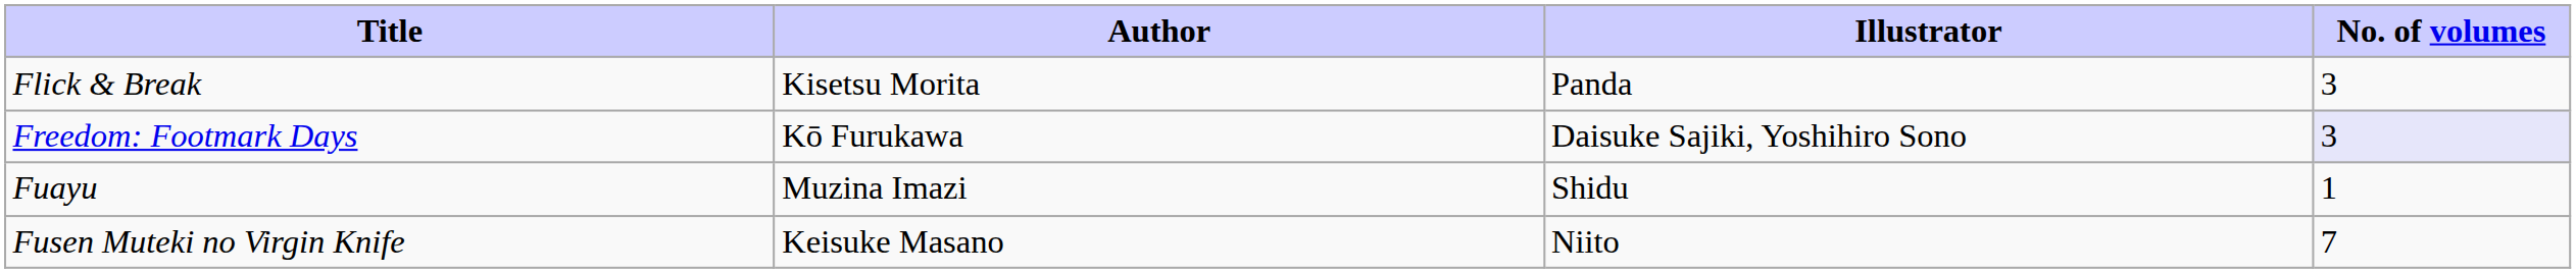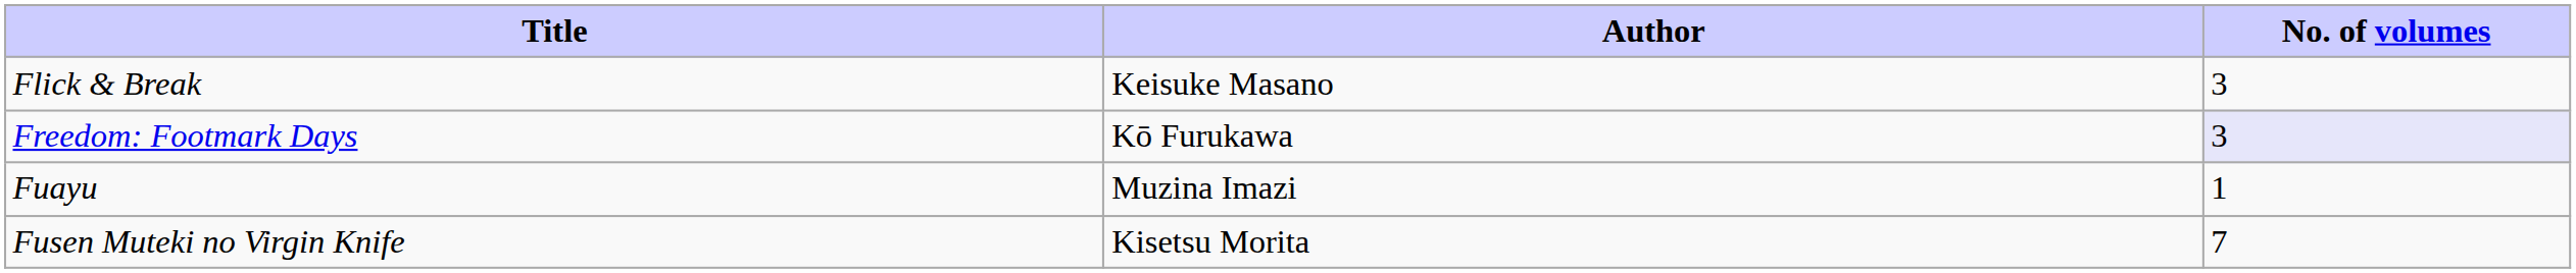 <table class="wikitable" style="width: 98%;">
 <tr>
 <th width=30% style="background:#ccf;">Title</th>
 <th width=30% style="background:#ccf;">Author</th>
-<th width=30% style="background:#ccf;">Illustrator</th>
 <th width=10% style="background:#ccf;">No. of <a href='#'>volumes</a></th>
 </tr>
 <tr>
 <td><em>Flick & Break</em></td>
-<td>Kisetsu Morita</td>
-<td>Panda</td>
+<td>Keisuke Masano</td>
 <td>3</td>
 </tr>
 <tr>
 <td><em><a href='#'>Freedom: Footmark Days</a></em></td>
 <td>Kō Furukawa</td>
-<td>Daisuke Sajiki, Yoshihiro Sono</td>
 <td style="background: lavender;">3</td>
 </tr>
 <tr>
 <td><em>Fuayu</em></td>
 <td>Muzina Imazi</td>
-<td>Shidu</td>
 <td>1</td>
 </tr>
 <tr>
 <td><em>Fusen Muteki no Virgin Knife</em></td>
-<td>Keisuke Masano</td>
-<td>Niito</td>
+<td>Kisetsu Morita</td>
 <td>7</td>
 </tr>
 </table>
